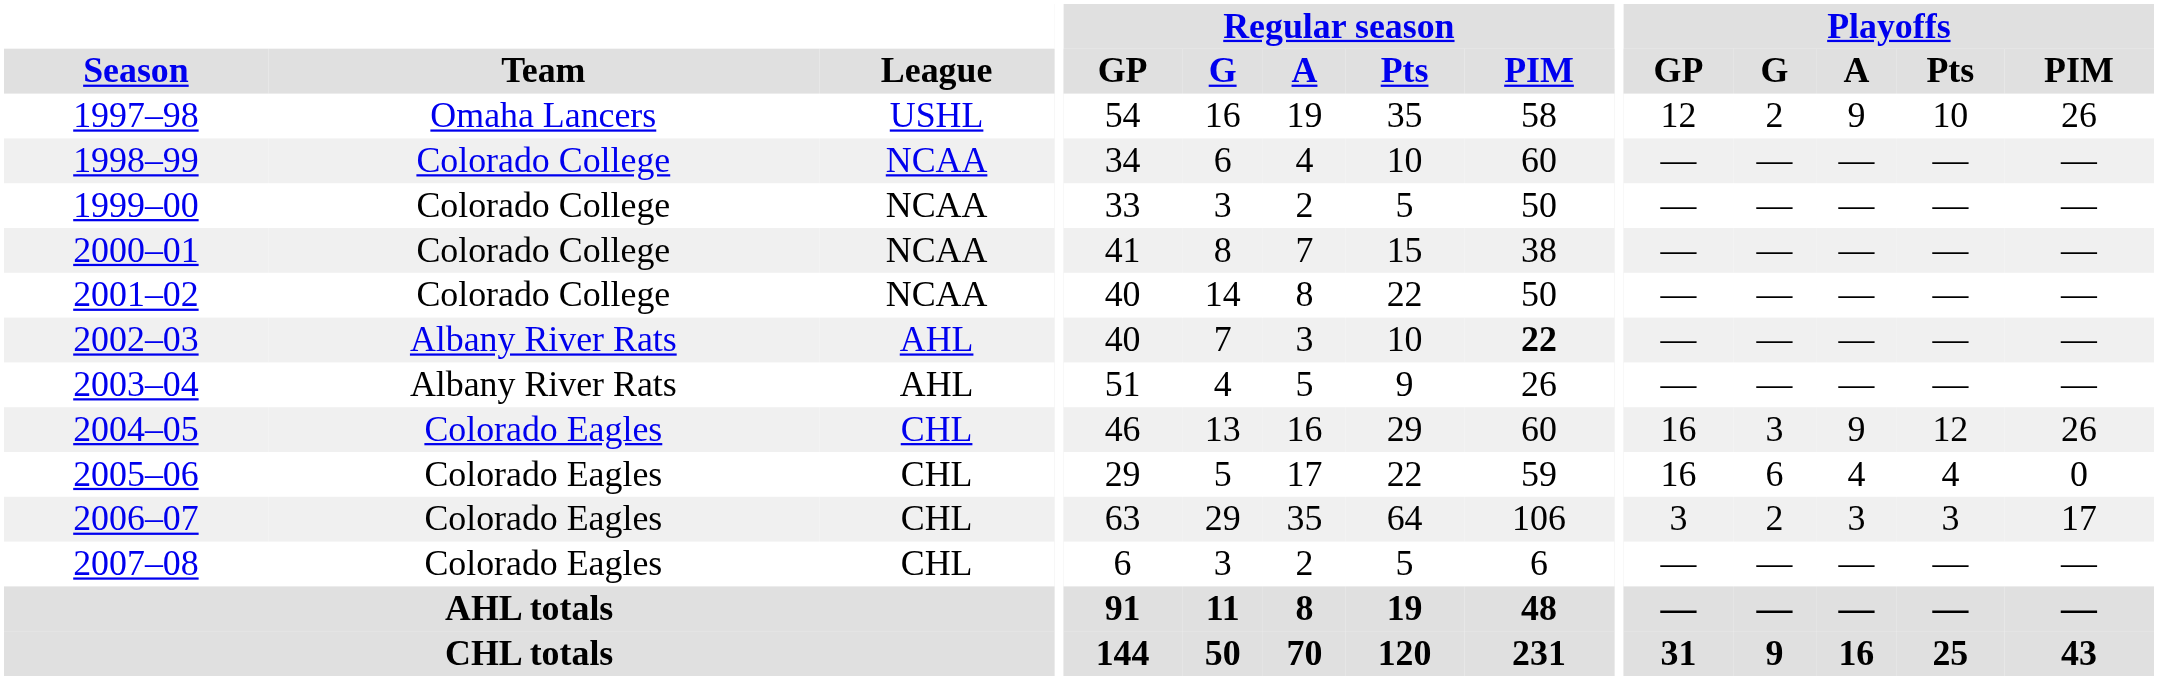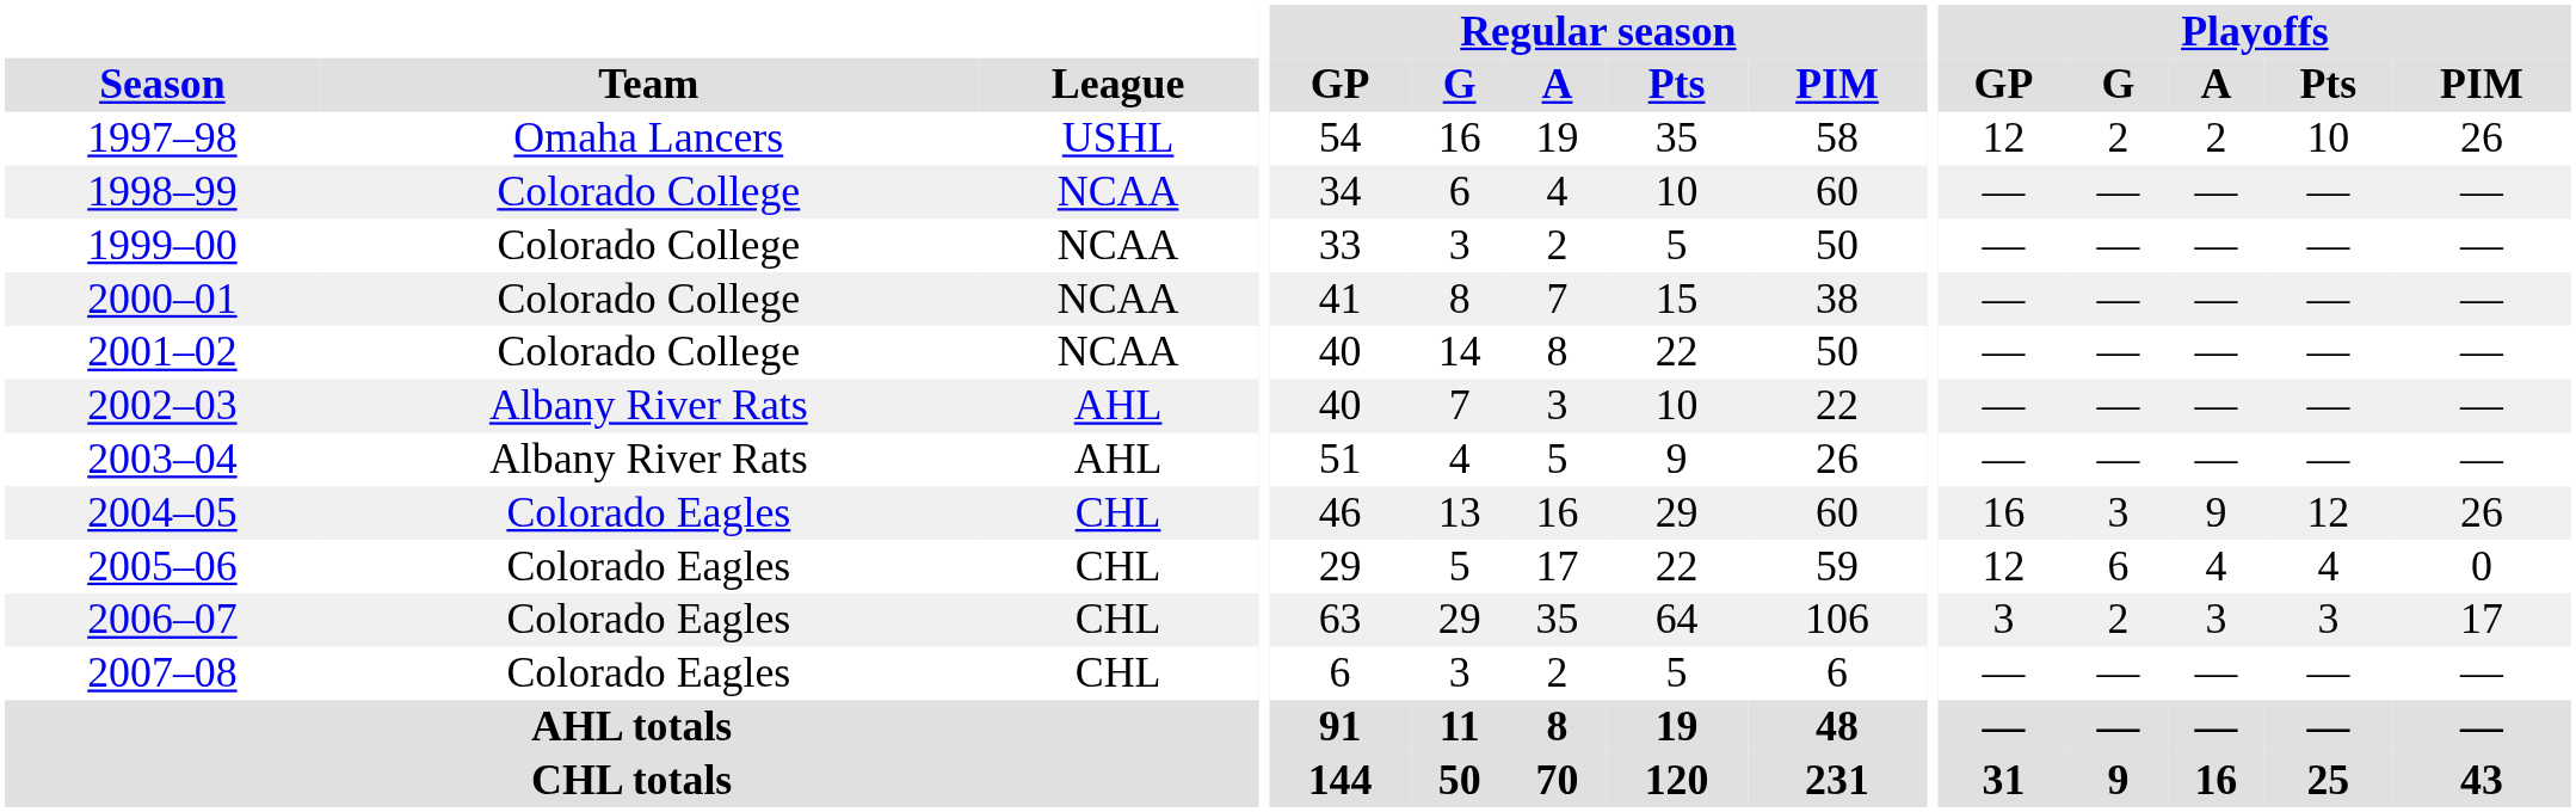 <table border="0" cellpadding="1" cellspacing="0" style="text-align:center; width:60em">
 <tr bgcolor="#e0e0e0">
 <th colspan="3" bgcolor="#ffffff"></th>
 <th rowspan="99" bgcolor="#ffffff"></th>
 <th colspan="5"><a href='#'>Regular season</a></th>
 <th rowspan="99" bgcolor="#ffffff"></th>
 <th colspan="5"><a href='#'>Playoffs</a></th>
 </tr>
 <tr bgcolor="#e0e0e0">
 <th><a href='#'>Season</a></th>
 <th>Team</th>
 <th>League</th>
 <th>GP</th>
 <th><a href='#'>G</a></th>
 <th><a href='#'>A</a></th>
 <th><a href='#'>Pts</a></th>
 <th><a href='#'>PIM</a></th>
 <th>GP</th>
 <th>G</th>
 <th>A</th>
 <th>Pts</th>
 <th>PIM</th>
 </tr>
 <tr>
 <td><a href='#'>1997–98</a></td>
 <td><a href='#'>Omaha Lancers</a></td>
 <td><a href='#'>USHL</a></td>
 <td>54</td>
 <td>16</td>
 <td>19</td>
 <td>35</td>
 <td>58</td>
 <td>12</td>
 <td>2</td>
-<td>9</td>
+<td>2</td>
 <td>10</td>
 <td>26</td>
 </tr>
 <tr bgcolor="#f0f0f0">
 <td><a href='#'>1998–99</a></td>
 <td><a href='#'>Colorado College</a></td>
 <td><a href='#'>NCAA</a></td>
 <td>34</td>
 <td>6</td>
 <td>4</td>
 <td>10</td>
 <td>60</td>
 <td>—</td>
 <td>—</td>
 <td>—</td>
 <td>—</td>
 <td>—</td>
 </tr>
 <tr>
 <td><a href='#'>1999–00</a></td>
 <td>Colorado College</td>
 <td>NCAA</td>
 <td>33</td>
 <td>3</td>
 <td>2</td>
 <td>5</td>
 <td>50</td>
 <td>—</td>
 <td>—</td>
 <td>—</td>
 <td>—</td>
 <td>—</td>
 </tr>
 <tr bgcolor="#f0f0f0">
 <td><a href='#'>2000–01</a></td>
 <td>Colorado College</td>
 <td>NCAA</td>
 <td>41</td>
 <td>8</td>
 <td>7</td>
 <td>15</td>
 <td>38</td>
 <td>—</td>
 <td>—</td>
 <td>—</td>
 <td>—</td>
 <td>—</td>
 </tr>
 <tr>
 <td><a href='#'>2001–02</a></td>
 <td>Colorado College</td>
 <td>NCAA</td>
 <td>40</td>
 <td>14</td>
 <td>8</td>
 <td>22</td>
 <td>50</td>
 <td>—</td>
 <td>—</td>
 <td>—</td>
 <td>—</td>
 <td>—</td>
 </tr>
 <tr bgcolor="#f0f0f0">
 <td><a href='#'>2002–03</a></td>
 <td><a href='#'>Albany River Rats</a></td>
 <td><a href='#'>AHL</a></td>
 <td>40</td>
 <td>7</td>
 <td>3</td>
 <td>10</td>
-<td><strong>22</strong></td>
+<td>22</td>
 <td>—</td>
 <td>—</td>
 <td>—</td>
 <td>—</td>
 <td>—</td>
 </tr>
 <tr>
 <td><a href='#'>2003–04</a></td>
 <td>Albany River Rats</td>
 <td>AHL</td>
 <td>51</td>
 <td>4</td>
 <td>5</td>
 <td>9</td>
 <td>26</td>
 <td>—</td>
 <td>—</td>
 <td>—</td>
 <td>—</td>
 <td>—</td>
 </tr>
 <tr bgcolor="#f0f0f0">
 <td><a href='#'>2004–05</a></td>
 <td><a href='#'>Colorado Eagles</a></td>
 <td><a href='#'>CHL</a></td>
 <td>46</td>
 <td>13</td>
 <td>16</td>
 <td>29</td>
 <td>60</td>
 <td>16</td>
 <td>3</td>
 <td>9</td>
 <td>12</td>
 <td>26</td>
 </tr>
 <tr>
 <td><a href='#'>2005–06</a></td>
 <td>Colorado Eagles</td>
 <td>CHL</td>
 <td>29</td>
 <td>5</td>
 <td>17</td>
 <td>22</td>
 <td>59</td>
-<td>16</td>
+<td>12</td>
 <td>6</td>
 <td>4</td>
 <td>4</td>
 <td>0</td>
 </tr>
 <tr bgcolor="#f0f0f0">
 <td><a href='#'>2006–07</a></td>
 <td>Colorado Eagles</td>
 <td>CHL</td>
 <td>63</td>
 <td>29</td>
 <td>35</td>
 <td>64</td>
 <td>106</td>
 <td>3</td>
 <td>2</td>
 <td>3</td>
 <td>3</td>
 <td>17</td>
 </tr>
 <tr>
 <td><a href='#'>2007–08</a></td>
 <td>Colorado Eagles</td>
 <td>CHL</td>
 <td>6</td>
 <td>3</td>
 <td>2</td>
 <td>5</td>
 <td>6</td>
 <td>—</td>
 <td>—</td>
 <td>—</td>
 <td>—</td>
 <td>—</td>
 </tr>
 <tr>
 </tr>
 <tr ALIGN="center" bgcolor="#e0e0e0">
 <th colspan="3">AHL totals</th>
 <th ALIGN="center">91</th>
 <th ALIGN="center">11</th>
 <th ALIGN="center">8</th>
 <th ALIGN="center">19</th>
 <th ALIGN="center">48</th>
 <th ALIGN="center">—</th>
 <th ALIGN="center">—</th>
 <th ALIGN="center">—</th>
 <th ALIGN="center">—</th>
 <th ALIGN="center">—</th>
 </tr>
 <tr>
 </tr>
 <tr ALIGN="center" bgcolor="#e0e0e0">
 <th colspan="3">CHL totals</th>
 <th ALIGN="center">144</th>
 <th ALIGN="center">50</th>
 <th ALIGN="center">70</th>
 <th ALIGN="center">120</th>
 <th ALIGN="center">231</th>
 <th ALIGN="center">31</th>
 <th ALIGN="center">9</th>
 <th ALIGN="center">16</th>
 <th ALIGN="center">25</th>
 <th ALIGN="center">43</th>
 </tr>
 </table>
